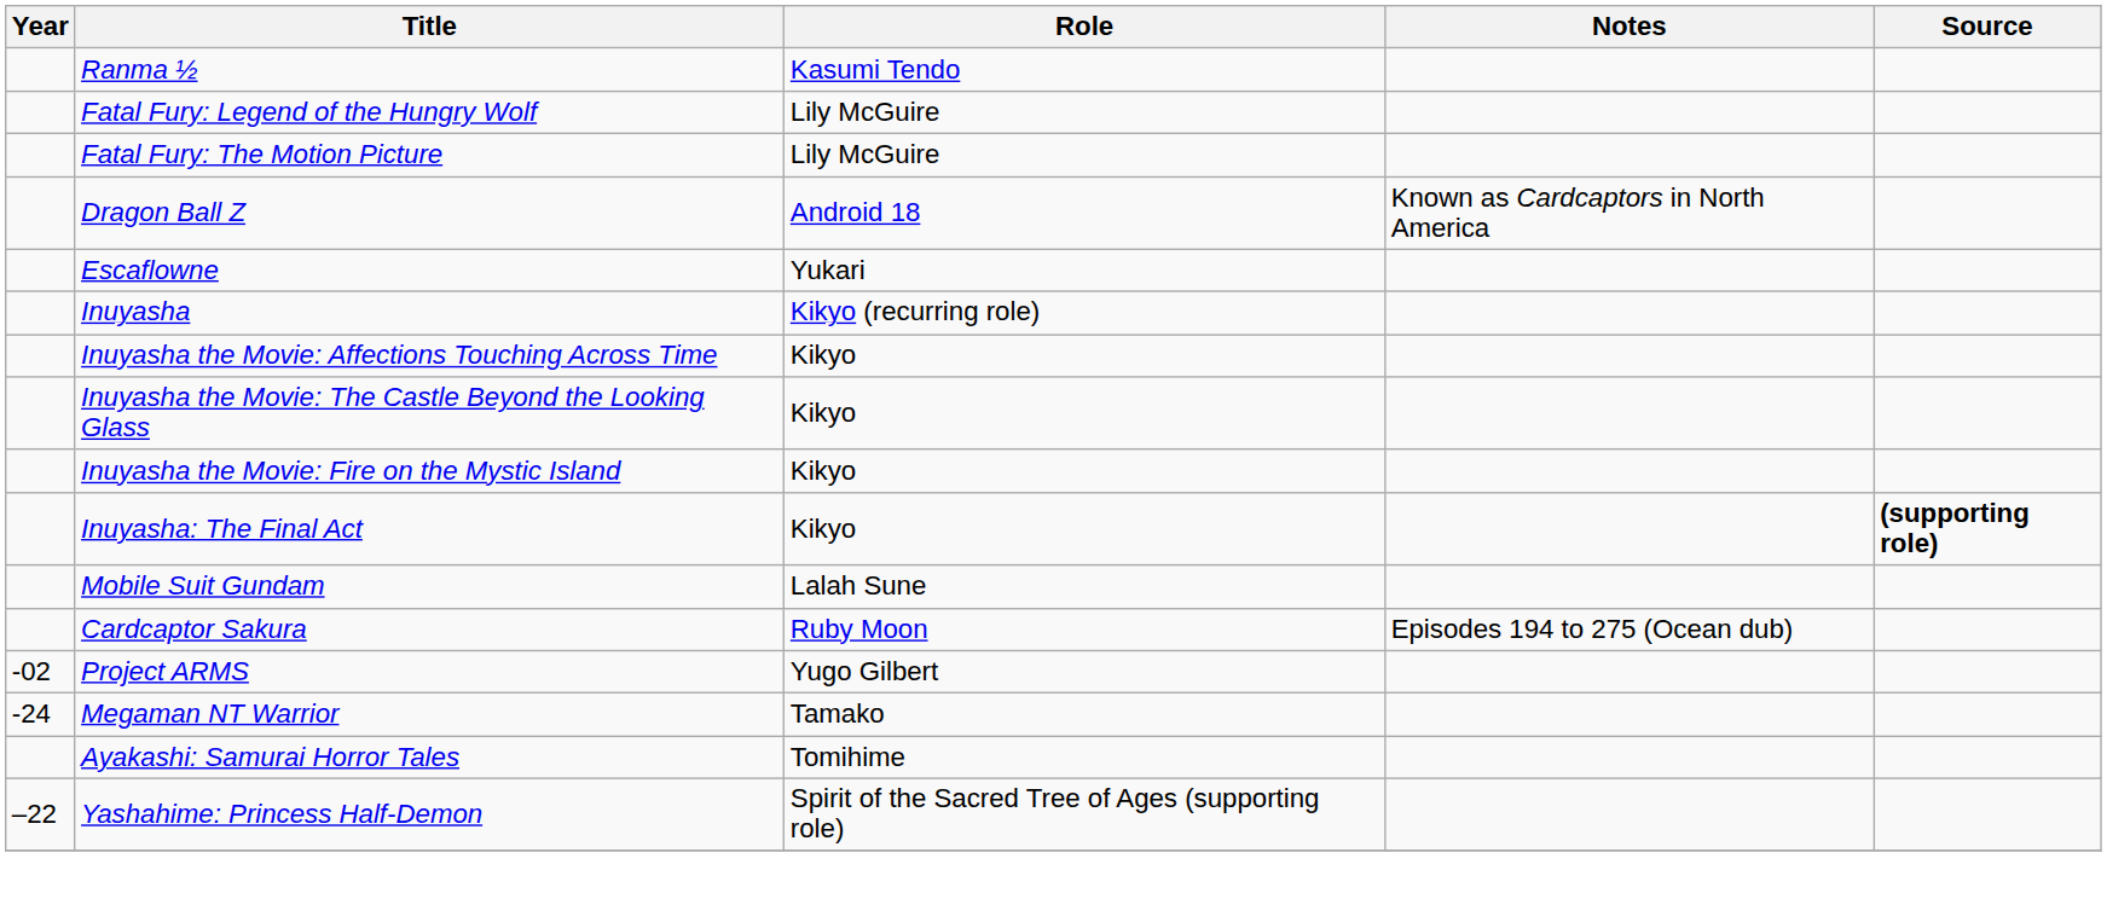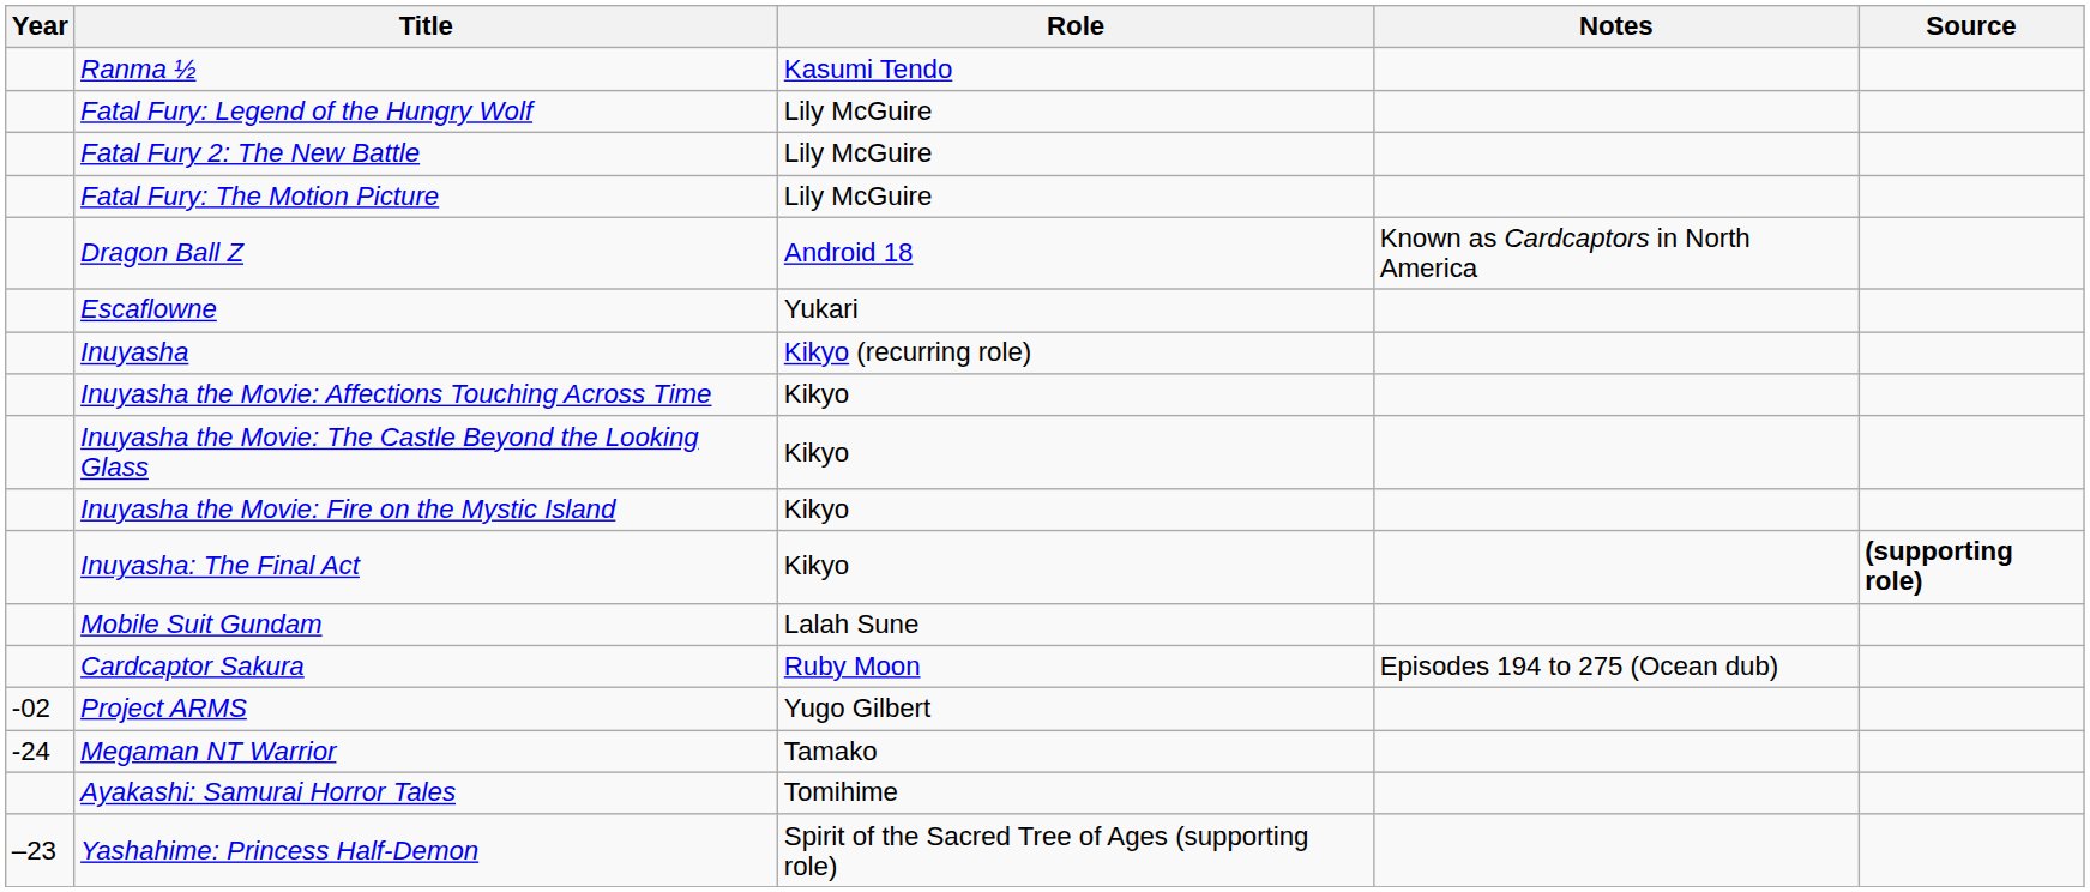 <table class="wikitable sortable plainrowheaders">
 <tr>
 <th>Year</th>
 <th>Title</th>
 <th>Role</th>
 <th class="unsortable">Notes</th>
 <th class="unsortable">Source</th>
 </tr>
 <tr>
 <td></td>
 <td><em><a href='#'>Ranma ½</a></em></td>
 <td><a href='#'>Kasumi Tendo</a></td>
 <td></td>
 <td></td>
 </tr>
 <tr>
 <td></td>
 <td><em><a href='#'>Fatal Fury: Legend of the Hungry Wolf</a></em></td>
+<td>Lily McGuire</td>
+<td></td>
+<td></td>
+</tr>
+<tr>
+<td></td>
+<td><em><a href='#'>Fatal Fury 2: The New Battle</a></em></td>
 <td>Lily McGuire</td>
 <td></td>
 <td></td>
 </tr>
 <tr>
 <td></td>
 <td><em><a href='#'>Fatal Fury: The Motion Picture</a></em></td>
 <td>Lily McGuire</td>
 <td></td>
 <td></td>
 </tr>
 <tr>
 <td></td>
 <td><em><a href='#'>Dragon Ball Z</a></em></td>
 <td><a href='#'>Android 18</a></td>
 <td>Known as <em>Cardcaptors</em> in North America</td>
 <td></td>
 </tr>
 <tr>
 <td></td>
 <td><em><a href='#'>Escaflowne</a></em></td>
 <td>Yukari</td>
 <td></td>
 <td></td>
 </tr>
 <tr>
 <td></td>
 <td><em><a href='#'>Inuyasha</a></em></td>
 <td><a href='#'>Kikyo</a> (recurring role)</td>
 <td></td>
 <td></td>
 </tr>
 <tr>
 <td></td>
 <td><em><a href='#'>Inuyasha the Movie: Affections Touching Across Time</a></em></td>
 <td>Kikyo</td>
 <td></td>
 <td></td>
 </tr>
 <tr>
 <td></td>
 <td><em><a href='#'>Inuyasha the Movie: The Castle Beyond the Looking Glass</a></em></td>
 <td>Kikyo</td>
 <td></td>
 <td></td>
 </tr>
 <tr>
 <td></td>
 <td><em><a href='#'>Inuyasha the Movie: Fire on the Mystic Island</a></em></td>
 <td>Kikyo</td>
 <td></td>
 <td></td>
 </tr>
 <tr>
 <td></td>
 <td><em><a href='#'>Inuyasha: The Final Act</a></em></td>
 <td>Kikyo</td>
 <td></td>
 <td><strong>(supporting role) </strong></td>
 </tr>
 <tr>
 <td></td>
 <td><em><a href='#'>Mobile Suit Gundam</a></em></td>
 <td>Lalah Sune</td>
 <td></td>
 <td></td>
 </tr>
 <tr>
 <td></td>
 <td><em><a href='#'>Cardcaptor Sakura</a></em></td>
 <td><a href='#'>Ruby Moon</a></td>
 <td>Episodes 194 to 275 (Ocean dub)</td>
 <td></td>
 </tr>
 <tr>
 <td>-02</td>
 <td><em><a href='#'>Project ARMS</a></em></td>
 <td>Yugo Gilbert</td>
 <td></td>
 <td></td>
 </tr>
 <tr>
 <td>-24</td>
 <td><em><a href='#'>Megaman NT Warrior</a></em></td>
 <td>Tamako</td>
 <td></td>
 <td></td>
 </tr>
 <tr>
 <td></td>
 <td><em><a href='#'>Ayakashi: Samurai Horror Tales</a></em></td>
 <td>Tomihime</td>
 <td></td>
 <td></td>
 </tr>
 <tr>
-<td>–22</td>
+<td>–23</td>
 <td><em><a href='#'>Yashahime: Princess Half-Demon</a></em></td>
 <td>Spirit of the Sacred Tree of Ages (supporting role)</td>
 <td></td>
 <td></td>
 </tr>
 <tr>
 </tr>
 </table>
